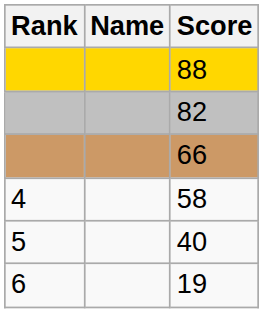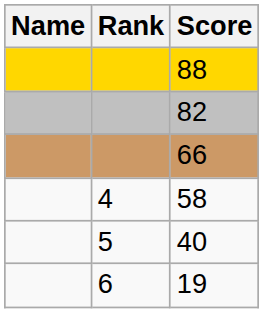 <table class="wikitable">
 <tr>
+<th>Name</th>
 <th>Rank</th>
-<th>Name</th>
 <th>Score</th>
 </tr>
 <tr style="background:gold;">
 <td></td>
 <td></td>
 <td>88</td>
 </tr>
 <tr style="background:silver;">
 <td></td>
 <td></td>
 <td>82</td>
 </tr>
 <tr style="background:#cc9966;">
 <td></td>
 <td></td>
 <td>66</td>
 </tr>
 <tr>
+<td></td>
 <td>4</td>
-<td></td>
 <td>58</td>
 </tr>
 <tr>
+<td></td>
 <td>5</td>
-<td></td>
 <td>40</td>
 </tr>
 <tr>
+<td></td>
 <td>6</td>
-<td></td>
 <td>19</td>
 </tr>
 </table>
